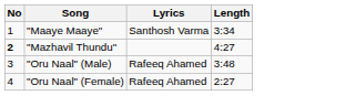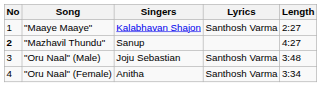 <table class="wikitable">
 <tr>
 <th>No</th>
 <th>Song</th>
+<th>Singers</th>
 <th>Lyrics</th>
 <th>Length</th>
 </tr>
 <tr>
 <td>1</td>
 <td>"Maaye Maaye"</td>
+<td><a href='#'>Kalabhavan Shajon</a></td>
 <td>Santhosh Varma</td>
-<td>3:34</td>
+<td>2:27</td>
 </tr>
 <tr>
 <td><strong>2</strong></td>
 <td>"Mazhavil Thundu"</td>
+<td>Sanup</td>
 <td></td>
 <td>4:27</td>
 </tr>
 <tr>
 <td>3</td>
 <td>"Oru Naal" (Male)</td>
-<td>Rafeeq Ahamed</td>
+<td>Joju Sebastian</td>
+<td>Santhosh Varma</td>
 <td>3:48</td>
 </tr>
 <tr>
 <td>4</td>
 <td>"Oru Naal" (Female)</td>
-<td>Rafeeq Ahamed</td>
-<td>2:27</td>
+<td>Anitha</td>
+<td>Santhosh Varma</td>
+<td>3:34</td>
 </tr>
 </table>
